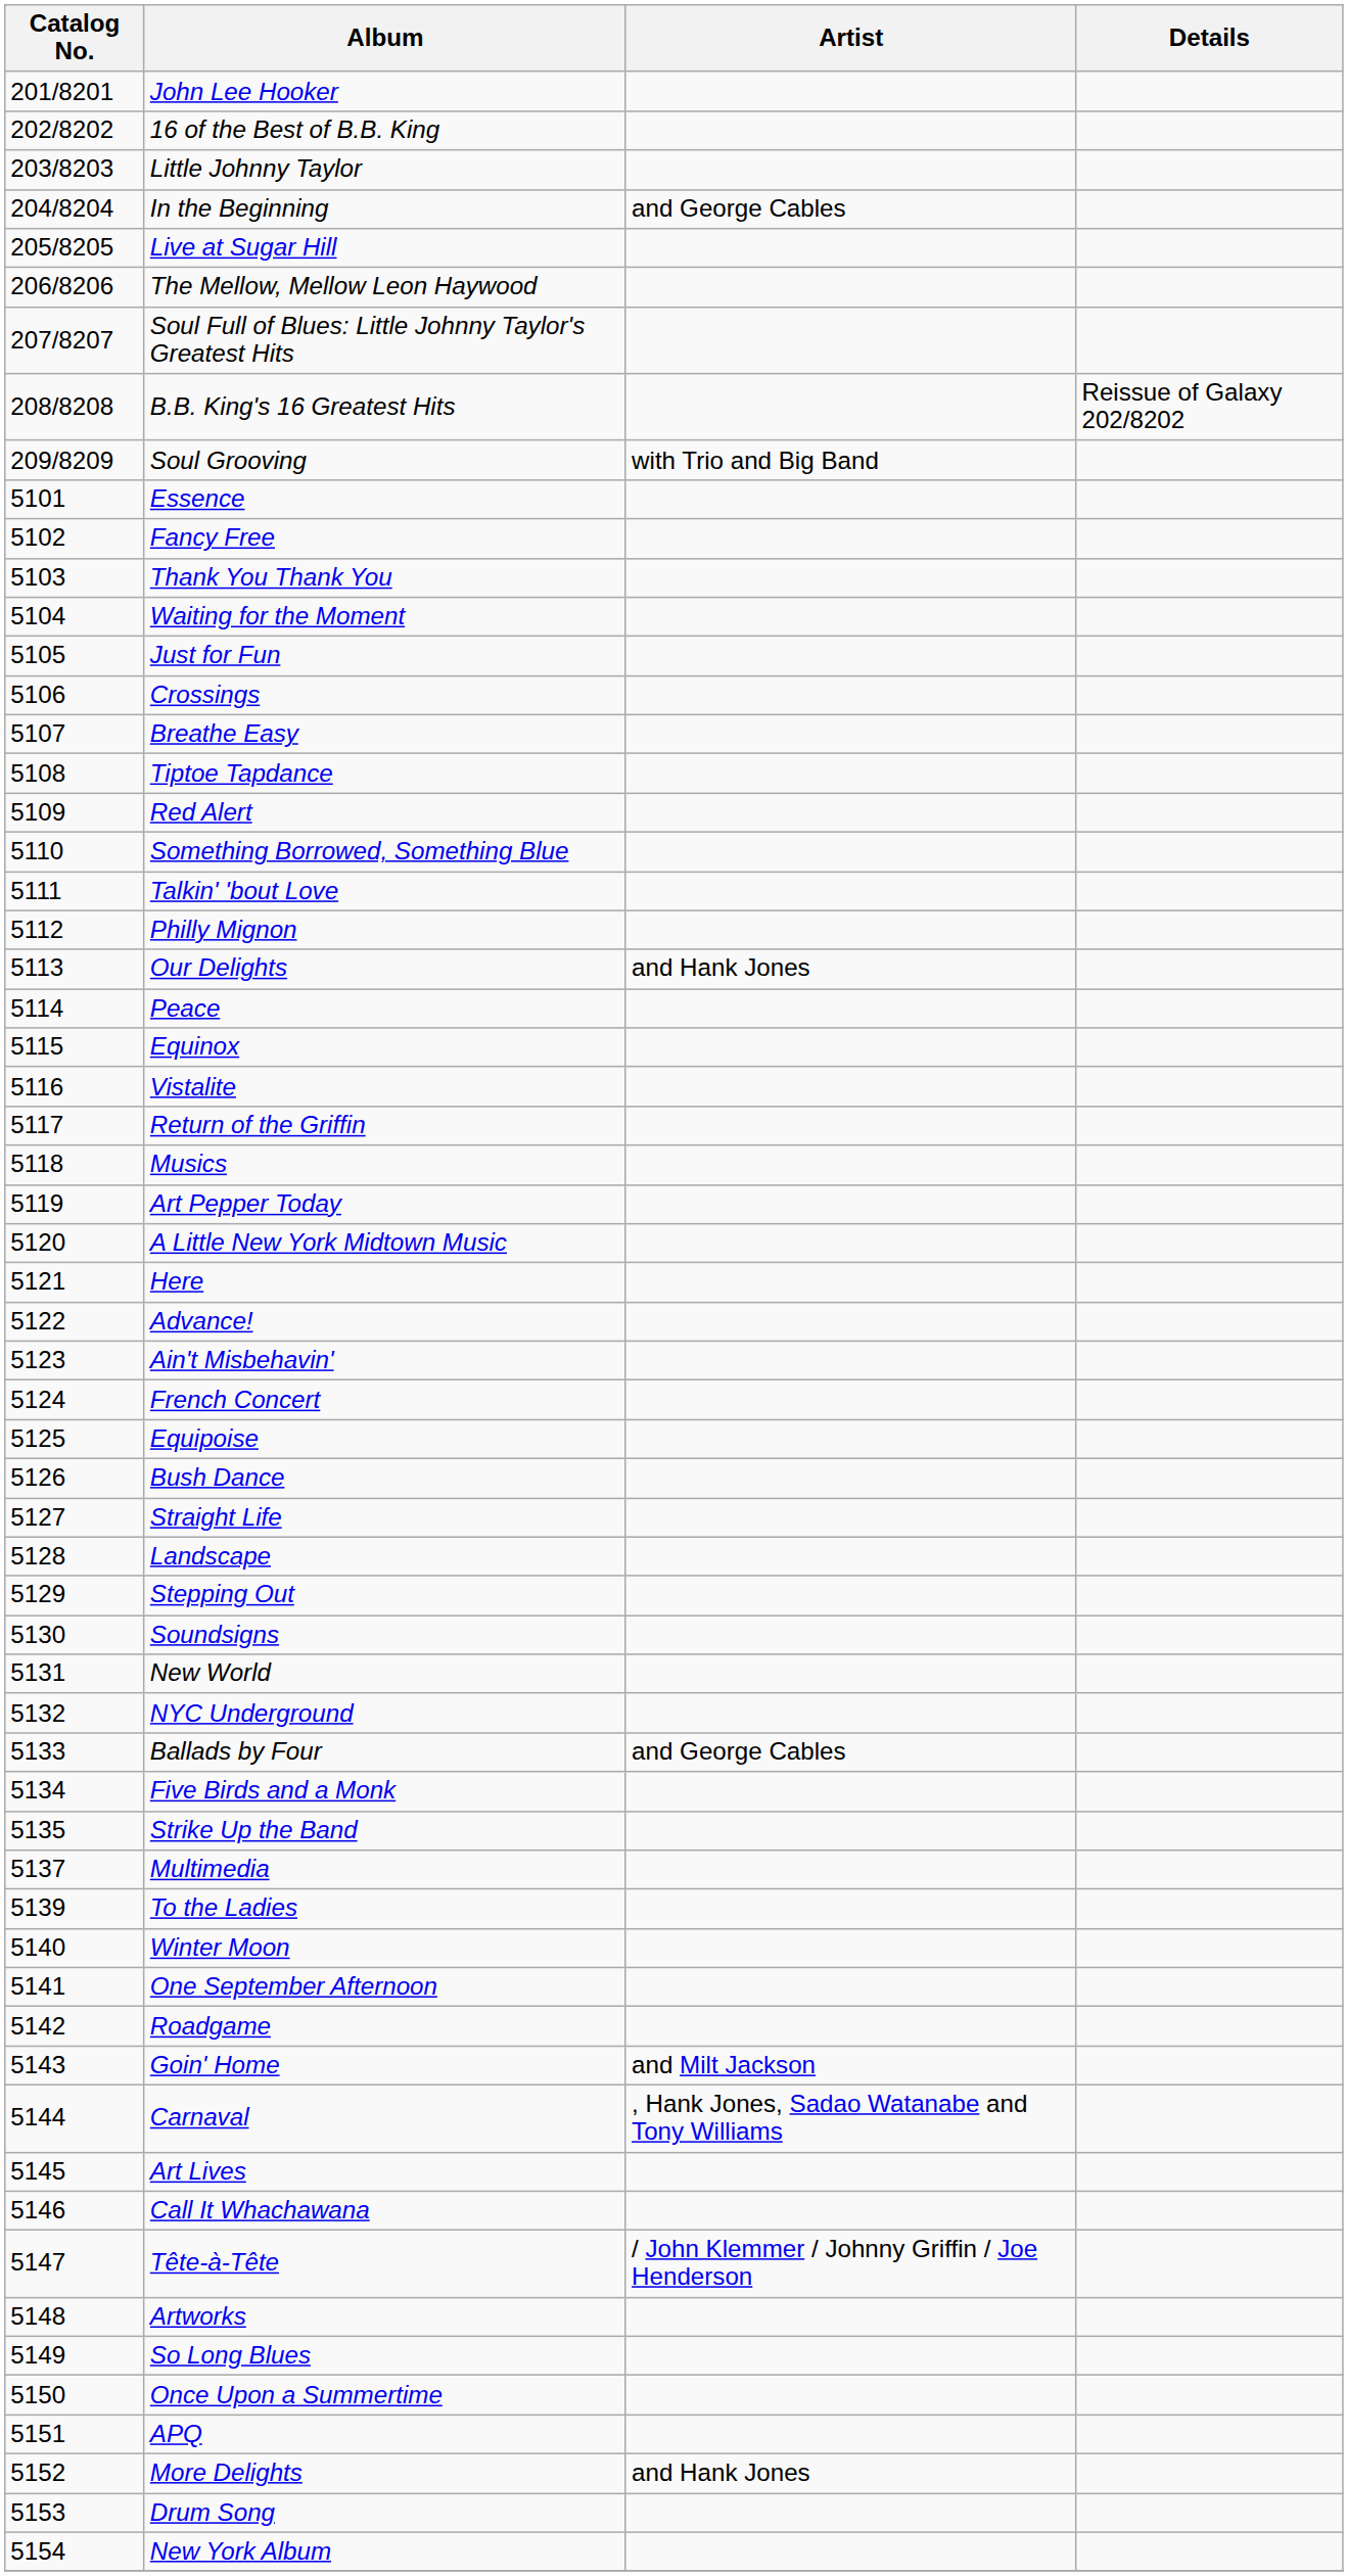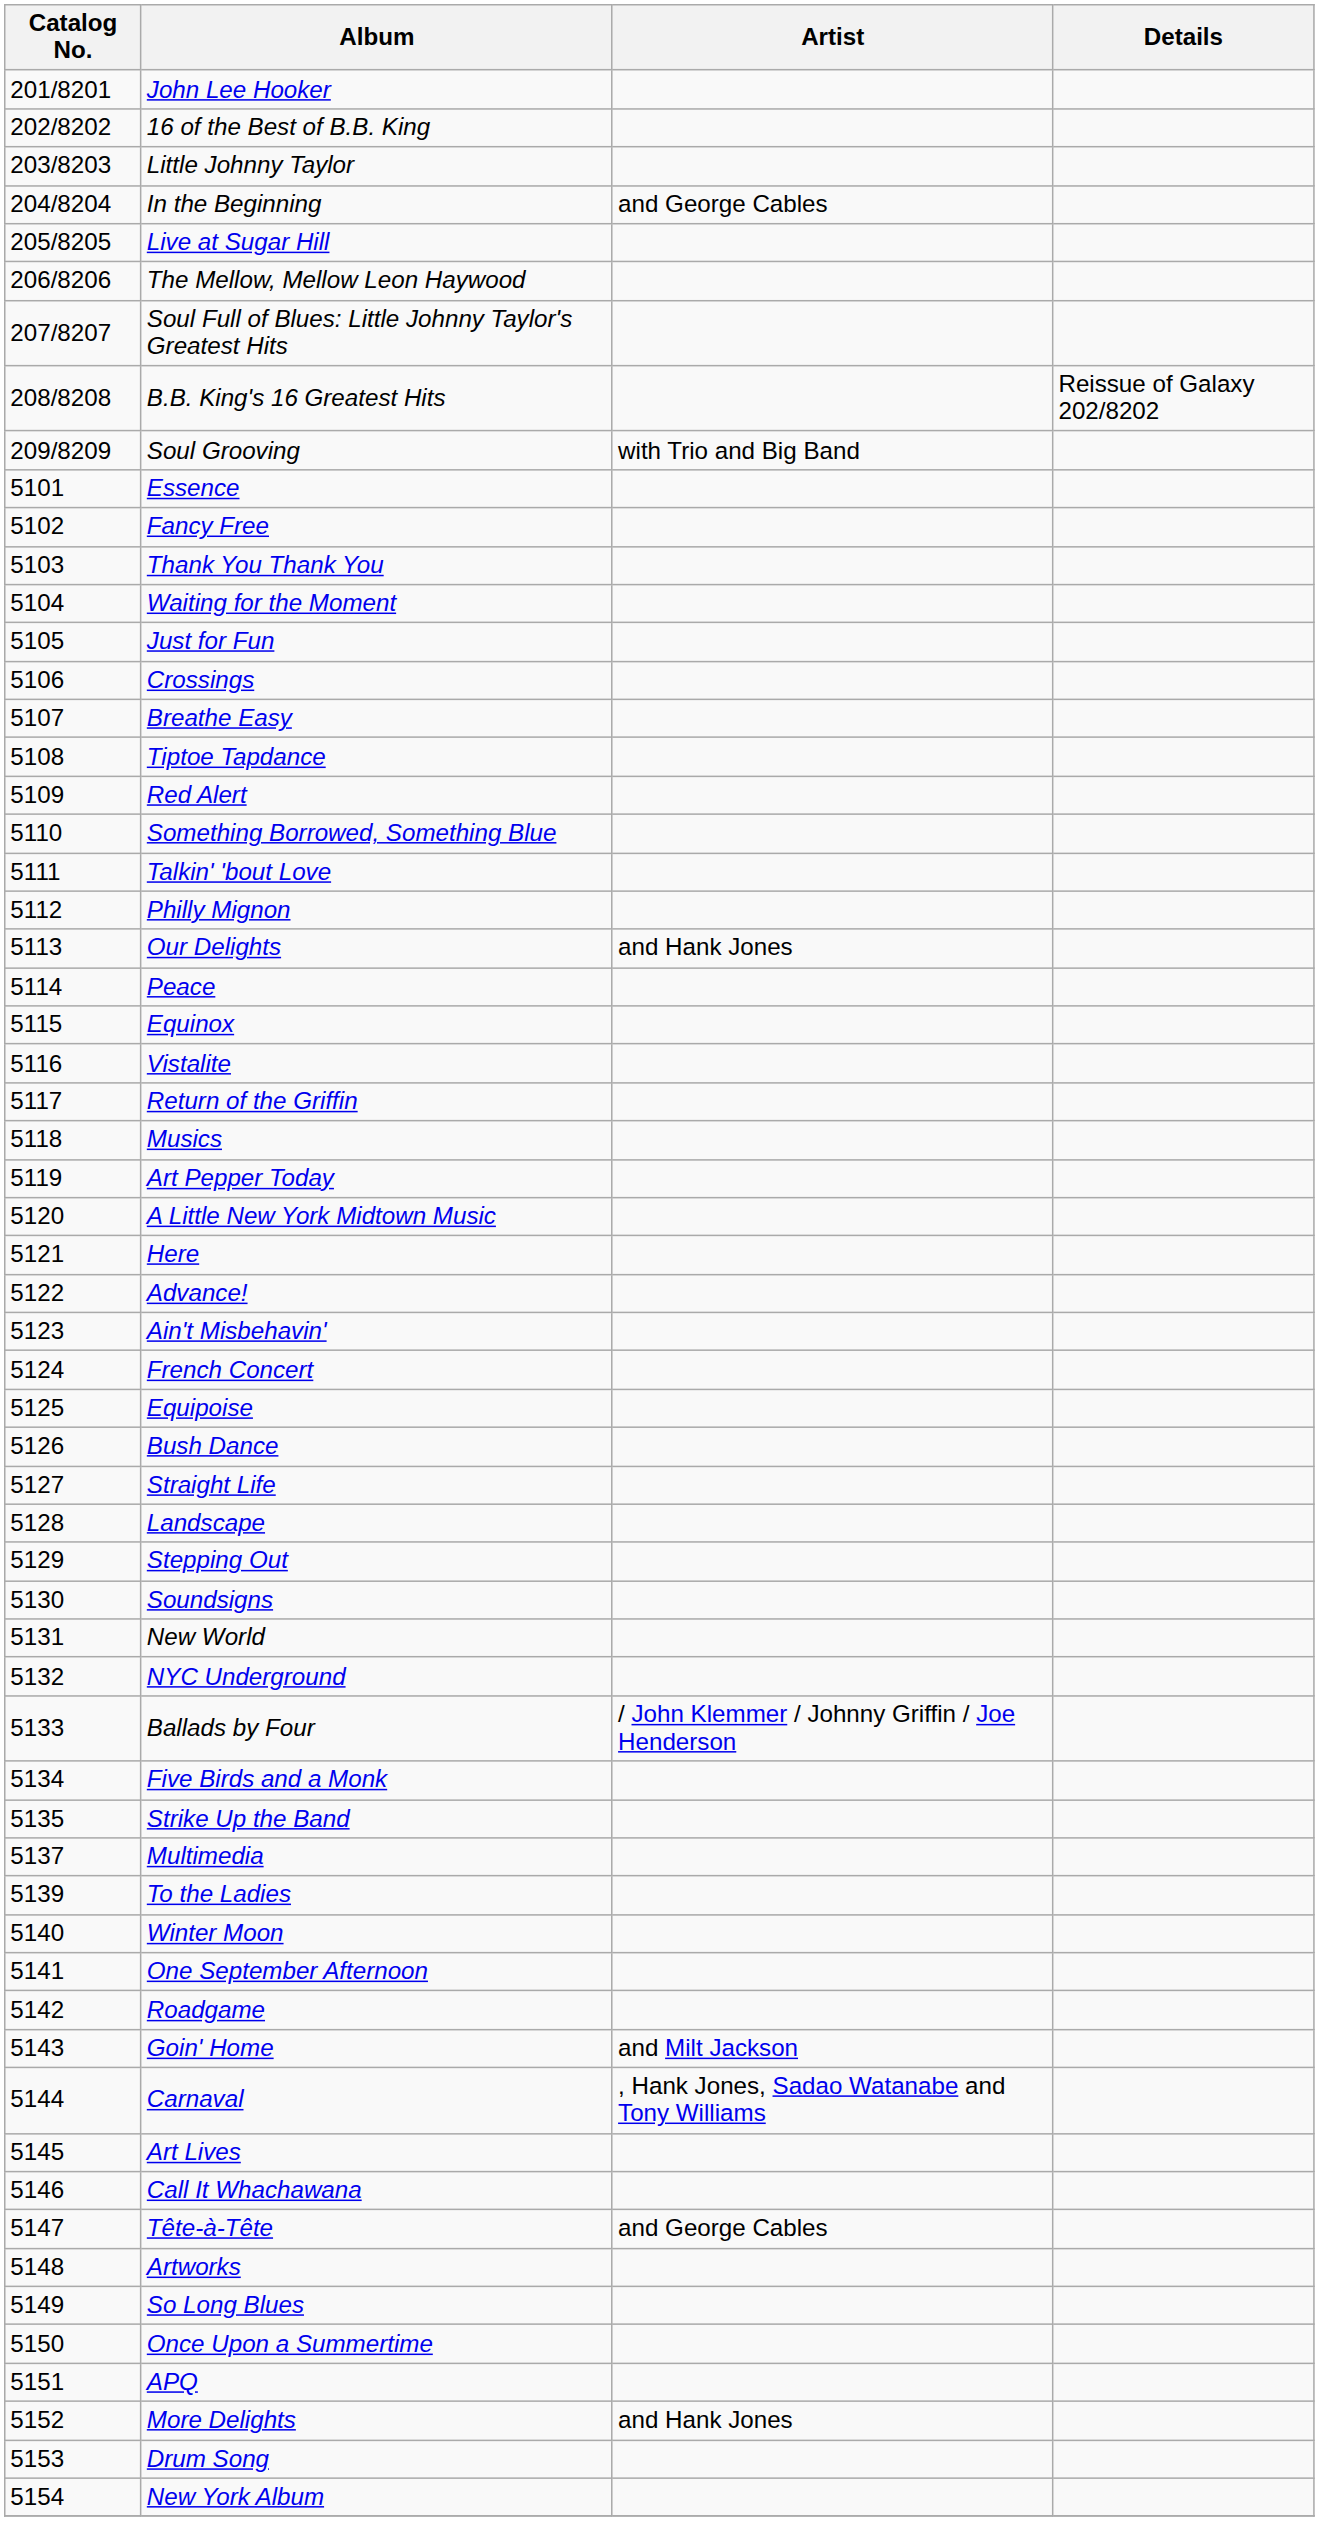 <table class="wikitable sortable">
 <tr>
 <th>Catalog No.</th>
 <th>Album</th>
 <th>Artist</th>
 <th>Details</th>
 </tr>
 <tr>
 <td>201/8201</td>
 <td><em><a href='#'>John Lee Hooker</a></em></td>
 <td></td>
 <td></td>
 </tr>
 <tr>
 <td>202/8202</td>
 <td><em>16 of the Best of B.B. King </em></td>
 <td></td>
 <td></td>
 </tr>
 <tr>
 <td>203/8203</td>
 <td><em>Little Johnny Taylor</em></td>
 <td></td>
 <td></td>
 </tr>
 <tr>
 <td>204/8204</td>
 <td><em>In the Beginning</em></td>
 <td> and George Cables</td>
 <td></td>
 </tr>
 <tr>
 <td>205/8205</td>
 <td><em><a href='#'>Live at Sugar Hill</a></em></td>
 <td></td>
 <td></td>
 </tr>
 <tr>
 <td>206/8206</td>
 <td><em>The Mellow, Mellow Leon Haywood</em></td>
 <td></td>
 <td></td>
 </tr>
 <tr>
 <td>207/8207</td>
 <td><em>Soul Full of Blues: Little Johnny Taylor's Greatest Hits</em></td>
 <td></td>
 <td></td>
 </tr>
 <tr>
 <td>208/8208</td>
 <td><em>B.B. King's 16 Greatest Hits</em></td>
 <td></td>
 <td>Reissue of Galaxy 202/8202</td>
 </tr>
 <tr>
 <td>209/8209</td>
 <td><em>Soul Grooving</em></td>
 <td> with Trio and Big Band</td>
 <td></td>
 </tr>
 <tr>
 <td>5101</td>
 <td><em><a href='#'>Essence</a></em></td>
 <td></td>
 <td></td>
 </tr>
 <tr>
 <td>5102</td>
 <td><em><a href='#'>Fancy Free</a></em></td>
 <td></td>
 <td></td>
 </tr>
 <tr>
 <td>5103</td>
 <td><em><a href='#'>Thank You Thank You</a></em></td>
 <td></td>
 <td></td>
 </tr>
 <tr>
 <td>5104</td>
 <td><em><a href='#'>Waiting for the Moment</a></em></td>
 <td></td>
 <td></td>
 </tr>
 <tr>
 <td>5105</td>
 <td><em><a href='#'>Just for Fun</a></em></td>
 <td></td>
 <td></td>
 </tr>
 <tr>
 <td>5106</td>
 <td><em><a href='#'>Crossings</a></em></td>
 <td></td>
 <td></td>
 </tr>
 <tr>
 <td>5107</td>
 <td><em><a href='#'>Breathe Easy</a></em></td>
 <td></td>
 <td></td>
 </tr>
 <tr>
 <td>5108</td>
 <td><em><a href='#'>Tiptoe Tapdance</a></em></td>
 <td></td>
 <td></td>
 </tr>
 <tr>
 <td>5109</td>
 <td><em><a href='#'>Red Alert</a></em></td>
 <td></td>
 <td></td>
 </tr>
 <tr>
 <td>5110</td>
 <td><em><a href='#'>Something Borrowed, Something Blue</a></em></td>
 <td></td>
 <td></td>
 </tr>
 <tr>
 <td>5111</td>
 <td><em><a href='#'>Talkin' 'bout Love</a></em></td>
 <td></td>
 <td></td>
 </tr>
 <tr>
 <td>5112</td>
 <td><em><a href='#'>Philly Mignon</a></em></td>
 <td></td>
 <td></td>
 </tr>
 <tr>
 <td>5113</td>
 <td><em><a href='#'>Our Delights</a></em></td>
 <td> and Hank Jones</td>
 <td></td>
 </tr>
 <tr>
 <td>5114</td>
 <td><em><a href='#'>Peace</a></em></td>
 <td></td>
 <td></td>
 </tr>
 <tr>
 <td>5115</td>
 <td><em><a href='#'>Equinox</a></em></td>
 <td></td>
 <td></td>
 </tr>
 <tr>
 <td>5116</td>
 <td><em><a href='#'>Vistalite</a></em></td>
 <td></td>
 <td></td>
 </tr>
 <tr>
 <td>5117</td>
 <td><em><a href='#'>Return of the Griffin</a></em></td>
 <td></td>
 <td></td>
 </tr>
 <tr>
 <td>5118</td>
 <td><em><a href='#'>Musics</a></em></td>
 <td></td>
 <td></td>
 </tr>
 <tr>
 <td>5119</td>
 <td><em><a href='#'>Art Pepper Today</a></em></td>
 <td></td>
 <td></td>
 </tr>
 <tr>
 <td>5120</td>
 <td><em><a href='#'>A Little New York Midtown Music</a></em></td>
 <td></td>
 <td></td>
 </tr>
 <tr>
 <td>5121</td>
 <td><em><a href='#'>Here</a></em></td>
 <td></td>
 <td></td>
 </tr>
 <tr>
 <td>5122</td>
 <td><em><a href='#'>Advance!</a></em></td>
 <td></td>
 <td></td>
 </tr>
 <tr>
 <td>5123</td>
 <td><em><a href='#'>Ain't Misbehavin'</a></em></td>
 <td></td>
 <td></td>
 </tr>
 <tr>
 <td>5124</td>
 <td><em><a href='#'>French Concert</a></em></td>
 <td></td>
 <td></td>
 </tr>
 <tr>
 <td>5125</td>
 <td><em><a href='#'>Equipoise</a></em></td>
 <td></td>
 <td></td>
 </tr>
 <tr>
 <td>5126</td>
 <td><em><a href='#'>Bush Dance</a></em></td>
 <td></td>
 <td></td>
 </tr>
 <tr>
 <td>5127</td>
 <td><em><a href='#'>Straight Life</a></em></td>
 <td></td>
 <td></td>
 </tr>
 <tr>
 <td>5128</td>
 <td><em><a href='#'>Landscape</a></em></td>
 <td></td>
 <td></td>
 </tr>
 <tr>
 <td>5129</td>
 <td><em><a href='#'>Stepping Out</a></em></td>
 <td></td>
 <td></td>
 </tr>
 <tr>
 <td>5130</td>
 <td><em><a href='#'>Soundsigns</a></em></td>
 <td></td>
 <td></td>
 </tr>
 <tr>
 <td>5131</td>
 <td><em>New World</em></td>
 <td></td>
 <td></td>
 </tr>
 <tr>
 <td>5132</td>
 <td><em><a href='#'>NYC Underground</a></em></td>
 <td></td>
 <td></td>
 </tr>
 <tr>
 <td>5133</td>
 <td><em>Ballads by Four</em></td>
-<td> and George Cables</td>
+<td> / <a href='#'>John Klemmer</a> / Johnny Griffin / <a href='#'>Joe Henderson</a></td>
 <td></td>
 </tr>
 <tr>
 <td>5134</td>
 <td><em><a href='#'>Five Birds and a Monk</a></em></td>
 <td></td>
 <td></td>
 </tr>
 <tr>
 <td>5135</td>
 <td><em><a href='#'>Strike Up the Band</a></em></td>
 <td></td>
 <td></td>
 </tr>
 <tr>
 <td>5137</td>
 <td><em><a href='#'>Multimedia</a></em></td>
 <td></td>
 <td></td>
 </tr>
 <tr>
 <td>5139</td>
 <td><em><a href='#'>To the Ladies</a></em></td>
 <td></td>
 <td></td>
 </tr>
 <tr>
 <td>5140</td>
 <td><em><a href='#'>Winter Moon</a></em></td>
 <td></td>
 <td></td>
 </tr>
 <tr>
 <td>5141</td>
 <td><em><a href='#'>One September Afternoon</a></em></td>
 <td></td>
 <td></td>
 </tr>
 <tr>
 <td>5142</td>
 <td><em><a href='#'>Roadgame</a></em></td>
 <td></td>
 <td></td>
 </tr>
 <tr>
 <td>5143</td>
 <td><em><a href='#'>Goin' Home</a></em></td>
 <td> and <a href='#'>Milt Jackson</a></td>
 <td></td>
 </tr>
 <tr>
 <td>5144</td>
 <td><em><a href='#'>Carnaval</a></em></td>
 <td>, Hank Jones, <a href='#'>Sadao Watanabe</a> and <a href='#'>Tony Williams</a></td>
 <td></td>
 </tr>
 <tr>
 <td>5145</td>
 <td><em><a href='#'>Art Lives</a></em></td>
 <td></td>
 <td></td>
 </tr>
 <tr>
 <td>5146</td>
 <td><em><a href='#'>Call It Whachawana</a></em></td>
 <td></td>
 <td></td>
 </tr>
 <tr>
 <td>5147</td>
 <td><em><a href='#'>Tête-à-Tête</a></em></td>
-<td> / <a href='#'>John Klemmer</a> / Johnny Griffin / <a href='#'>Joe Henderson</a></td>
+<td> and George Cables</td>
 <td></td>
 </tr>
 <tr>
 <td>5148</td>
 <td><em><a href='#'>Artworks</a></em></td>
 <td></td>
 <td></td>
 </tr>
 <tr>
 <td>5149</td>
 <td><em><a href='#'>So Long Blues</a></em></td>
 <td></td>
 <td></td>
 </tr>
 <tr>
 <td>5150</td>
 <td><em><a href='#'>Once Upon a Summertime</a></em></td>
 <td></td>
 <td></td>
 </tr>
 <tr>
 <td>5151</td>
 <td><em><a href='#'>APQ</a></em></td>
 <td></td>
 <td></td>
 </tr>
 <tr>
 <td>5152</td>
 <td><em><a href='#'>More Delights</a></em></td>
 <td> and Hank Jones</td>
 <td></td>
 </tr>
 <tr>
 <td>5153</td>
 <td><em><a href='#'>Drum Song</a></em></td>
 <td></td>
 </tr>
 <tr>
 <td>5154</td>
 <td><em><a href='#'>New York Album</a></em></td>
 <td></td>
 <td></td>
 </tr>
 <tr>
 </tr>
 </table>
